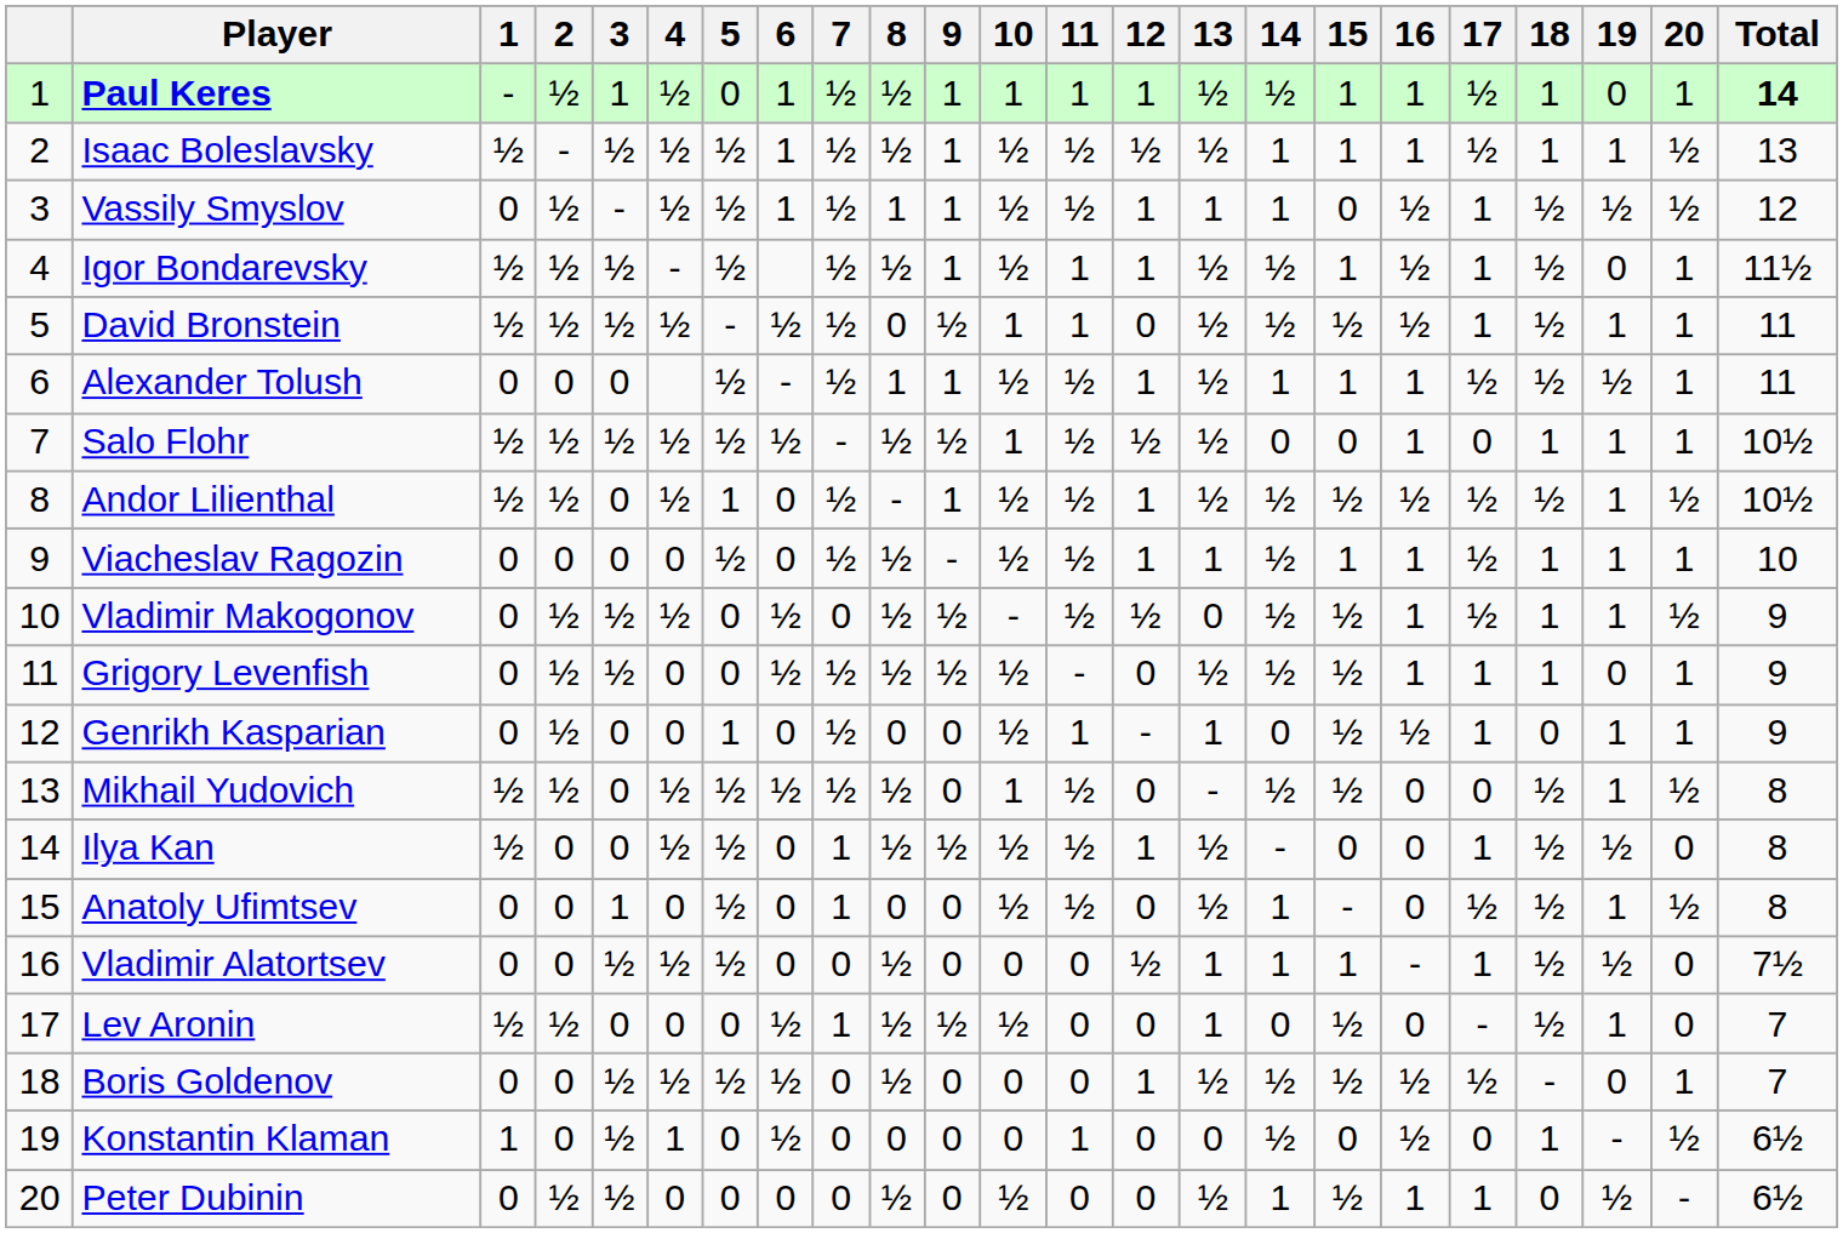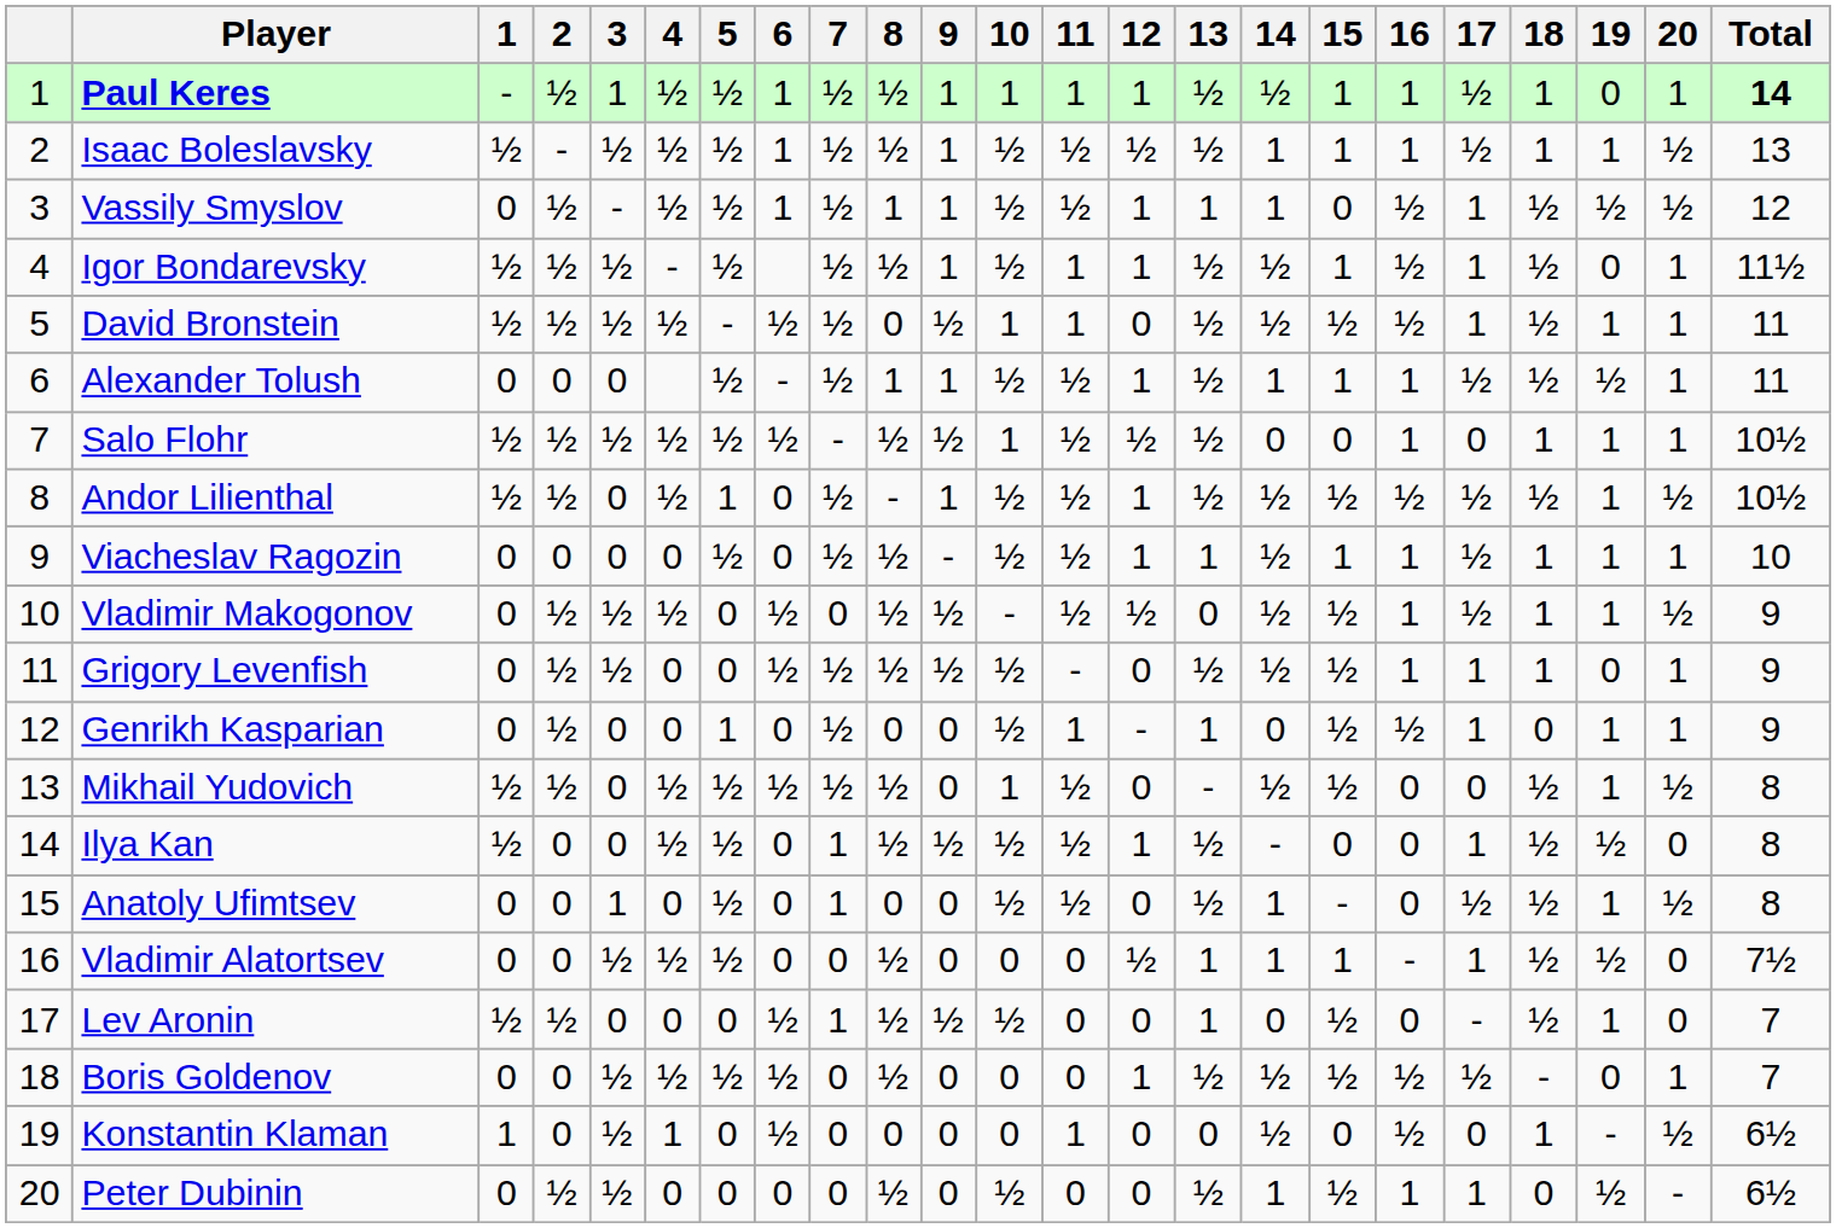 <table class="wikitable" border="1" width="800px">
 <tr>
 <th></th>
 <th>Player</th>
 <th>1</th>
 <th>2</th>
 <th>3</th>
 <th>4</th>
 <th>5</th>
 <th>6</th>
 <th>7</th>
 <th>8</th>
 <th>9</th>
 <th>10</th>
 <th>11</th>
 <th>12</th>
 <th>13</th>
 <th>14</th>
 <th>15</th>
 <th>16</th>
 <th>17</th>
 <th>18</th>
 <th>19</th>
 <th>20</th>
 <th>Total</th>
 </tr>
 <tr align=center style="background:#ccffcc;">
 <td>1</td>
 <td align=left> <strong><a href='#'>Paul Keres</a></strong></td>
 <td>-</td>
 <td>½</td>
 <td>1</td>
 <td>½</td>
-<td>0</td>
+<td>½</td>
 <td>1</td>
 <td>½</td>
 <td>½</td>
 <td>1</td>
 <td>1</td>
 <td>1</td>
 <td>1</td>
 <td>½</td>
 <td>½</td>
 <td>1</td>
 <td>1</td>
 <td>½</td>
 <td>1</td>
 <td>0</td>
 <td>1</td>
 <td align=center><strong>14</strong></td>
 </tr>
 <tr align=center>
 <td>2</td>
 <td align=left> <a href='#'>Isaac Boleslavsky</a></td>
 <td>½</td>
 <td>-</td>
 <td>½</td>
 <td>½</td>
 <td>½</td>
 <td>1</td>
 <td>½</td>
 <td>½</td>
 <td>1</td>
 <td>½</td>
 <td>½</td>
 <td>½</td>
 <td>½</td>
 <td>1</td>
 <td>1</td>
 <td>1</td>
 <td>½</td>
 <td>1</td>
 <td>1</td>
 <td>½</td>
 <td align=center>13</td>
 </tr>
 <tr align=center>
 <td>3</td>
 <td align=left> <a href='#'>Vassily Smyslov</a></td>
 <td>0</td>
 <td>½</td>
 <td>-</td>
 <td>½</td>
 <td>½</td>
 <td>1</td>
 <td>½</td>
 <td>1</td>
 <td>1</td>
 <td>½</td>
 <td>½</td>
 <td>1</td>
 <td>1</td>
 <td>1</td>
 <td>0</td>
 <td>½</td>
 <td>1</td>
 <td>½</td>
 <td>½</td>
 <td>½</td>
 <td align=center>12</td>
 </tr>
 <tr align=center>
 <td>4</td>
 <td align=left> <a href='#'>Igor Bondarevsky</a></td>
 <td>½</td>
 <td>½</td>
 <td>½</td>
 <td>-</td>
 <td>½</td>
 <td></td>
 <td>½</td>
 <td>½</td>
 <td>1</td>
 <td>½</td>
 <td>1</td>
 <td>1</td>
 <td>½</td>
 <td>½</td>
 <td>1</td>
 <td>½</td>
 <td>1</td>
 <td>½</td>
 <td>0</td>
 <td>1</td>
 <td align=center>11½</td>
 </tr>
 <tr align=center>
 <td>5</td>
 <td align=left> <a href='#'>David Bronstein</a></td>
 <td>½</td>
 <td>½</td>
 <td>½</td>
 <td>½</td>
 <td>-</td>
 <td>½</td>
 <td>½</td>
 <td>0</td>
 <td>½</td>
 <td>1</td>
 <td>1</td>
 <td>0</td>
 <td>½</td>
 <td>½</td>
 <td>½</td>
 <td>½</td>
 <td>1</td>
 <td>½</td>
 <td>1</td>
 <td>1</td>
 <td align=center>11</td>
 </tr>
 <tr align=center>
 <td>6</td>
 <td align=left> <a href='#'>Alexander Tolush</a></td>
 <td>0</td>
 <td>0</td>
 <td>0</td>
 <td></td>
 <td>½</td>
 <td>-</td>
 <td>½</td>
 <td>1</td>
 <td>1</td>
 <td>½</td>
 <td>½</td>
 <td>1</td>
 <td>½</td>
 <td>1</td>
 <td>1</td>
 <td>1</td>
 <td>½</td>
 <td>½</td>
 <td>½</td>
 <td>1</td>
 <td align=center>11</td>
 </tr>
 <tr align=center>
 <td>7</td>
 <td align=left> <a href='#'>Salo Flohr</a></td>
 <td>½</td>
 <td>½</td>
 <td>½</td>
 <td>½</td>
 <td>½</td>
 <td>½</td>
 <td>-</td>
 <td>½</td>
 <td>½</td>
 <td>1</td>
 <td>½</td>
 <td>½</td>
 <td>½</td>
 <td>0</td>
 <td>0</td>
 <td>1</td>
 <td>0</td>
 <td>1</td>
 <td>1</td>
 <td>1</td>
 <td align=center>10½</td>
 </tr>
 <tr align=center>
 <td>8</td>
 <td align=left> <a href='#'>Andor Lilienthal</a></td>
 <td>½</td>
 <td>½</td>
 <td>0</td>
 <td>½</td>
 <td>1</td>
 <td>0</td>
 <td>½</td>
 <td>-</td>
 <td>1</td>
 <td>½</td>
 <td>½</td>
 <td>1</td>
 <td>½</td>
 <td>½</td>
 <td>½</td>
 <td>½</td>
 <td>½</td>
 <td>½</td>
 <td>1</td>
 <td>½</td>
 <td align=center>10½</td>
 </tr>
 <tr align=center>
 <td>9</td>
 <td align=left> <a href='#'>Viacheslav Ragozin</a></td>
 <td>0</td>
 <td>0</td>
 <td>0</td>
 <td>0</td>
 <td>½</td>
 <td>0</td>
 <td>½</td>
 <td>½</td>
 <td>-</td>
 <td>½</td>
 <td>½</td>
 <td>1</td>
 <td>1</td>
 <td>½</td>
 <td>1</td>
 <td>1</td>
 <td>½</td>
 <td>1</td>
 <td>1</td>
 <td>1</td>
 <td align=center>10</td>
 </tr>
 <tr align=center>
 <td>10</td>
 <td align=left> <a href='#'>Vladimir Makogonov</a></td>
 <td>0</td>
 <td>½</td>
 <td>½</td>
 <td>½</td>
 <td>0</td>
 <td>½</td>
 <td>0</td>
 <td>½</td>
 <td>½</td>
 <td>-</td>
 <td>½</td>
 <td>½</td>
 <td>0</td>
 <td>½</td>
 <td>½</td>
 <td>1</td>
 <td>½</td>
 <td>1</td>
 <td>1</td>
 <td>½</td>
 <td align=center>9</td>
 </tr>
 <tr align=center>
 <td>11</td>
 <td align=left> <a href='#'>Grigory Levenfish</a></td>
 <td>0</td>
 <td>½</td>
 <td>½</td>
 <td>0</td>
 <td>0</td>
 <td>½</td>
 <td>½</td>
 <td>½</td>
 <td>½</td>
 <td>½</td>
 <td>-</td>
 <td>0</td>
 <td>½</td>
 <td>½</td>
 <td>½</td>
 <td>1</td>
 <td>1</td>
 <td>1</td>
 <td>0</td>
 <td>1</td>
 <td align=center>9</td>
 </tr>
 <tr align=center>
 <td>12</td>
 <td align=left> <a href='#'>Genrikh Kasparian</a></td>
 <td>0</td>
 <td>½</td>
 <td>0</td>
 <td>0</td>
 <td>1</td>
 <td>0</td>
 <td>½</td>
 <td>0</td>
 <td>0</td>
 <td>½</td>
 <td>1</td>
 <td>-</td>
 <td>1</td>
 <td>0</td>
 <td>½</td>
 <td>½</td>
 <td>1</td>
 <td>0</td>
 <td>1</td>
 <td>1</td>
 <td align=center>9</td>
 </tr>
 <tr align=center>
 <td>13</td>
 <td align=left> <a href='#'>Mikhail Yudovich</a></td>
 <td>½</td>
 <td>½</td>
 <td>0</td>
 <td>½</td>
 <td>½</td>
 <td>½</td>
 <td>½</td>
 <td>½</td>
 <td>0</td>
 <td>1</td>
 <td>½</td>
 <td>0</td>
 <td>-</td>
 <td>½</td>
 <td>½</td>
 <td>0</td>
 <td>0</td>
 <td>½</td>
 <td>1</td>
 <td>½</td>
 <td align=center>8</td>
 </tr>
 <tr align=center>
 <td>14</td>
 <td align=left> <a href='#'>Ilya Kan</a></td>
 <td>½</td>
 <td>0</td>
 <td>0</td>
 <td>½</td>
 <td>½</td>
 <td>0</td>
 <td>1</td>
 <td>½</td>
 <td>½</td>
 <td>½</td>
 <td>½</td>
 <td>1</td>
 <td>½</td>
 <td>-</td>
 <td>0</td>
 <td>0</td>
 <td>1</td>
 <td>½</td>
 <td>½</td>
 <td>0</td>
 <td align=center>8</td>
 </tr>
 <tr align=center>
 <td>15</td>
 <td align=left> <a href='#'>Anatoly Ufimtsev</a></td>
 <td>0</td>
 <td>0</td>
 <td>1</td>
 <td>0</td>
 <td>½</td>
 <td>0</td>
 <td>1</td>
 <td>0</td>
 <td>0</td>
 <td>½</td>
 <td>½</td>
 <td>0</td>
 <td>½</td>
 <td>1</td>
 <td>-</td>
 <td>0</td>
 <td>½</td>
 <td>½</td>
 <td>1</td>
 <td>½</td>
 <td align=center>8</td>
 </tr>
 <tr align=center>
 <td>16</td>
 <td align=left> <a href='#'>Vladimir Alatortsev</a></td>
 <td>0</td>
 <td>0</td>
 <td>½</td>
 <td>½</td>
 <td>½</td>
 <td>0</td>
 <td>0</td>
 <td>½</td>
 <td>0</td>
 <td>0</td>
 <td>0</td>
 <td>½</td>
 <td>1</td>
 <td>1</td>
 <td>1</td>
 <td>-</td>
 <td>1</td>
 <td>½</td>
 <td>½</td>
 <td>0</td>
 <td align=center>7½</td>
 </tr>
 <tr align=center>
 <td>17</td>
 <td align=left> <a href='#'>Lev Aronin</a></td>
 <td>½</td>
 <td>½</td>
 <td>0</td>
 <td>0</td>
 <td>0</td>
 <td>½</td>
 <td>1</td>
 <td>½</td>
 <td>½</td>
 <td>½</td>
 <td>0</td>
 <td>0</td>
 <td>1</td>
 <td>0</td>
 <td>½</td>
 <td>0</td>
 <td>-</td>
 <td>½</td>
 <td>1</td>
 <td>0</td>
 <td align=center>7</td>
 </tr>
 <tr align=center>
 <td>18</td>
 <td align=left> <a href='#'>Boris Goldenov</a></td>
 <td>0</td>
 <td>0</td>
 <td>½</td>
 <td>½</td>
 <td>½</td>
 <td>½</td>
 <td>0</td>
 <td>½</td>
 <td>0</td>
 <td>0</td>
 <td>0</td>
 <td>1</td>
 <td>½</td>
 <td>½</td>
 <td>½</td>
 <td>½</td>
 <td>½</td>
 <td>-</td>
 <td>0</td>
 <td>1</td>
 <td align=center>7</td>
 </tr>
 <tr align=center>
 <td>19</td>
 <td align=left> <a href='#'>Konstantin Klaman</a></td>
 <td>1</td>
 <td>0</td>
 <td>½</td>
 <td>1</td>
 <td>0</td>
 <td>½</td>
 <td>0</td>
 <td>0</td>
 <td>0</td>
 <td>0</td>
 <td>1</td>
 <td>0</td>
 <td>0</td>
 <td>½</td>
 <td>0</td>
 <td>½</td>
 <td>0</td>
 <td>1</td>
 <td>-</td>
 <td>½</td>
 <td align=center>6½</td>
 </tr>
 <tr align=center>
 <td>20</td>
 <td align=left> <a href='#'>Peter Dubinin</a></td>
 <td>0</td>
 <td>½</td>
 <td>½</td>
 <td>0</td>
 <td>0</td>
 <td>0</td>
 <td>0</td>
 <td>½</td>
 <td>0</td>
 <td>½</td>
 <td>0</td>
 <td>0</td>
 <td>½</td>
 <td>1</td>
 <td>½</td>
 <td>1</td>
 <td>1</td>
 <td>0</td>
 <td>½</td>
 <td>-</td>
 <td align=center>6½</td>
 </tr>
 </table>
